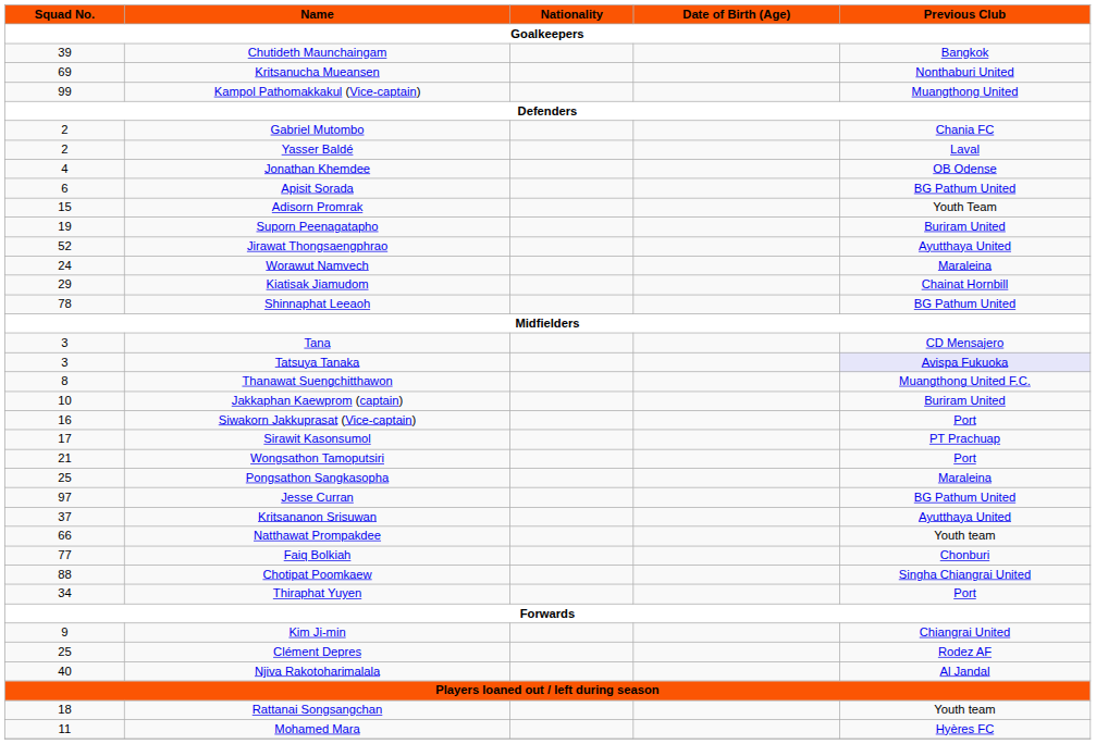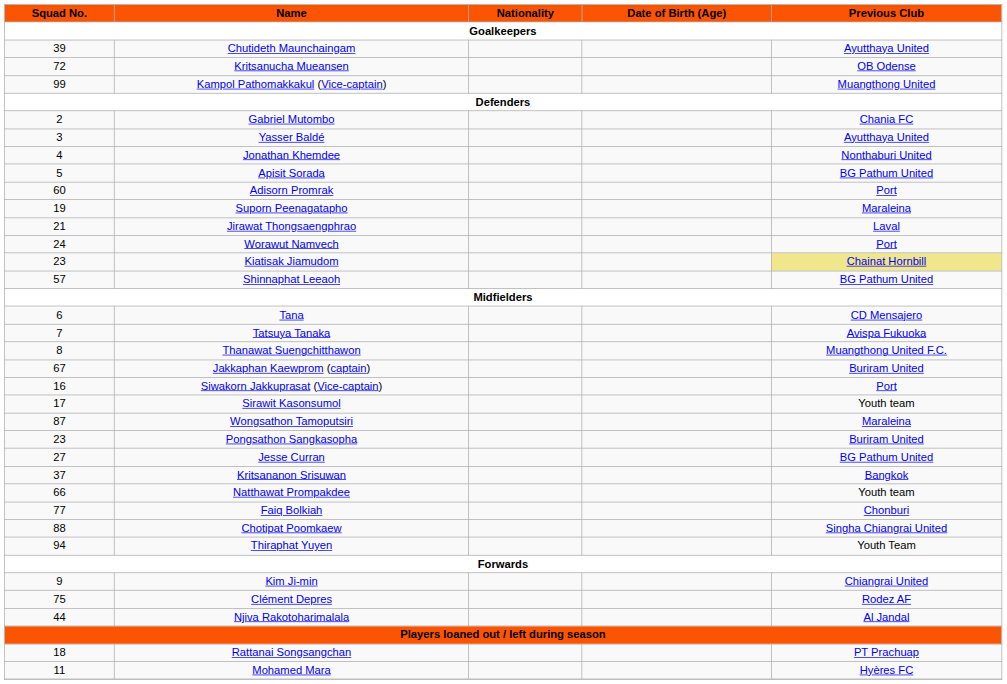 <table class="wikitable" style="text-align:center; font-size:100%; width:90%;">
 <tr>
 <th style="background:#fb5503; color:black; text-align:center;">Squad No.</th>
 <th style="background:#fb5503; color:black; text-align:center;">Name</th>
 <th style="background:#fb5503; color:black; text-align:center;">Nationality</th>
 <th style="background:#fb5503; color:black; text-align:center;">Date of Birth (Age)</th>
 <th style="background:#fb5503; color:black; text-align:center;">Previous Club</th>
 </tr>
 <tr>
 <th colspan="8" style="background:white; color:black; text-align:center">Goalkeepers</th>
 </tr>
 <tr>
 <td>39</td>
 <td><a href='#'>Chutideth Maunchaingam</a></td>
 <td></td>
 <td></td>
-<td> <a href='#'>Bangkok</a></td>
+<td> <a href='#'>Ayutthaya United</a></td>
 </tr>
 <tr>
-<td>69</td>
+<td>72</td>
 <td><a href='#'>Kritsanucha Mueansen</a></td>
 <td></td>
 <td></td>
-<td> <a href='#'>Nonthaburi United</a></td>
+<td> <a href='#'>OB Odense</a></td>
 </tr>
 <tr>
 <td>99</td>
 <td><a href='#'>Kampol Pathomakkakul</a> (<a href='#'>Vice-captain</a>)</td>
 <td></td>
 <td></td>
 <td> <a href='#'>Muangthong United</a></td>
 </tr>
 <tr>
 <th colspan="8" style="background:white; color:black; text-align:center">Defenders</th>
 </tr>
 <tr>
 <td>2</td>
 <td><a href='#'>Gabriel Mutombo</a></td>
 <td></td>
 <td></td>
 <td> <a href='#'>Chania FC</a></td>
 </tr>
 <tr>
-<td>2</td>
+<td>3</td>
 <td><a href='#'>Yasser Baldé</a></td>
 <td></td>
 <td></td>
-<td> <a href='#'>Laval</a></td>
+<td> <a href='#'>Ayutthaya United</a></td>
 </tr>
 <tr>
 <td>4</td>
 <td><a href='#'>Jonathan Khemdee</a></td>
 <td></td>
 <td></td>
-<td> <a href='#'>OB Odense</a></td>
+<td> <a href='#'>Nonthaburi United</a></td>
 </tr>
 <tr>
-<td>6</td>
+<td>5</td>
 <td><a href='#'>Apisit Sorada</a></td>
 <td></td>
 <td></td>
 <td> <a href='#'>BG Pathum United</a></td>
 </tr>
 <tr>
-<td>15</td>
+<td>60</td>
 <td><a href='#'>Adisorn Promrak</a></td>
 <td></td>
 <td></td>
-<td>Youth Team</td>
+<td> <a href='#'>Port</a></td>
 </tr>
 <tr>
 <td>19</td>
 <td><a href='#'>Suporn Peenagatapho</a></td>
 <td></td>
 <td></td>
-<td> <a href='#'>Buriram United</a></td>
+<td> <a href='#'>Maraleina</a></td>
 </tr>
 <tr>
-<td>52</td>
+<td>21</td>
 <td><a href='#'>Jirawat Thongsaengphrao</a></td>
 <td></td>
 <td></td>
-<td> <a href='#'>Ayutthaya United</a></td>
+<td> <a href='#'>Laval</a></td>
 </tr>
 <tr>
 <td>24</td>
 <td><a href='#'>Worawut Namvech</a></td>
 <td></td>
 <td></td>
-<td> <a href='#'>Maraleina</a></td>
+<td> <a href='#'>Port</a></td>
 </tr>
 <tr>
-<td>29</td>
+<td>23</td>
 <td><a href='#'>Kiatisak Jiamudom</a></td>
 <td></td>
 <td></td>
-<td> <a href='#'>Chainat Hornbill</a></td>
+<td style="background: khaki;"> <a href='#'>Chainat Hornbill</a></td>
 </tr>
 <tr>
-<td>78</td>
+<td>57</td>
 <td><a href='#'>Shinnaphat Leeaoh</a></td>
 <td></td>
 <td></td>
 <td> <a href='#'>BG Pathum United</a></td>
 </tr>
 <tr>
 <th colspan="8" style="background:white; color:black; text-align:center">Midfielders</th>
 </tr>
 <tr>
-<td>3</td>
+<td>6</td>
 <td><a href='#'>Tana</a></td>
 <td></td>
 <td></td>
 <td> <a href='#'>CD Mensajero</a></td>
 </tr>
 <tr>
-<td>3</td>
+<td>7</td>
 <td><a href='#'>Tatsuya Tanaka</a></td>
 <td></td>
 <td></td>
-<td style="background: lavender;"> <a href='#'>Avispa Fukuoka</a></td>
+<td> <a href='#'>Avispa Fukuoka</a></td>
 </tr>
 <tr>
 <td>8</td>
 <td><a href='#'>Thanawat Suengchitthawon</a></td>
 <td></td>
 <td></td>
 <td> <a href='#'>Muangthong United F.C.</a></td>
 </tr>
 <tr>
-<td>10</td>
+<td>67</td>
 <td><a href='#'>Jakkaphan Kaewprom</a> (<a href='#'>captain</a>)</td>
 <td></td>
 <td></td>
 <td> <a href='#'>Buriram United</a></td>
 </tr>
 <tr>
 <td>16</td>
 <td><a href='#'>Siwakorn Jakkuprasat</a> (<a href='#'>Vice-captain</a>)</td>
 <td></td>
 <td></td>
 <td> <a href='#'>Port</a></td>
 </tr>
 <tr>
 <td>17</td>
 <td><a href='#'>Sirawit Kasonsumol</a></td>
 <td></td>
 <td></td>
-<td> <a href='#'>PT Prachuap</a></td>
+<td>Youth team</td>
 </tr>
 <tr>
-<td>21</td>
+<td>87</td>
 <td><a href='#'>Wongsathon Tamoputsiri</a></td>
-<td></td>
-<td></td>
-<td> <a href='#'>Port</a></td>
-</tr>
-<tr>
-<td>25</td>
-<td><a href='#'>Pongsathon Sangkasopha</a></td>
 <td></td>
 <td></td>
 <td> <a href='#'>Maraleina</a></td>
 </tr>
 <tr>
-<td>97</td>
+<td>23</td>
+<td><a href='#'>Pongsathon Sangkasopha</a></td>
+<td></td>
+<td></td>
+<td> <a href='#'>Buriram United</a></td>
+</tr>
+<tr>
+<td>27</td>
 <td><a href='#'>Jesse Curran</a></td>
 <td></td>
 <td></td>
 <td> <a href='#'>BG Pathum United</a></td>
 </tr>
 <tr>
 <td>37</td>
 <td><a href='#'>Kritsananon Srisuwan</a></td>
 <td></td>
 <td></td>
-<td> <a href='#'>Ayutthaya United</a></td>
+<td> <a href='#'>Bangkok</a></td>
 </tr>
 <tr>
 <td>66</td>
 <td><a href='#'>Natthawat Prompakdee</a></td>
 <td></td>
 <td></td>
 <td>Youth team</td>
 </tr>
 <tr>
 <td>77</td>
 <td><a href='#'>Faiq Bolkiah</a></td>
 <td></td>
 <td></td>
 <td> <a href='#'>Chonburi</a></td>
 </tr>
 <tr>
 <td>88</td>
 <td><a href='#'>Chotipat Poomkaew</a></td>
 <td></td>
 <td></td>
 <td> <a href='#'>Singha Chiangrai United</a></td>
 </tr>
 <tr>
-<td>34</td>
+<td>94</td>
 <td><a href='#'>Thiraphat Yuyen</a></td>
 <td></td>
 <td></td>
-<td> <a href='#'>Port</a></td>
+<td>Youth Team</td>
 </tr>
 <tr>
 <th colspan="8" style="background:white; color:black; text-align:center">Forwards</th>
 </tr>
 <tr>
 <td>9</td>
 <td><a href='#'>Kim Ji-min</a></td>
 <td></td>
 <td></td>
 <td> <a href='#'>Chiangrai United</a></td>
 </tr>
 <tr>
-<td>25</td>
+<td>75</td>
 <td><a href='#'>Clément Depres</a></td>
 <td></td>
 <td></td>
 <td> <a href='#'>Rodez AF</a></td>
 </tr>
 <tr>
-<td>40</td>
+<td>44</td>
 <td><a href='#'>Njiva Rakotoharimalala</a></td>
 <td></td>
 <td></td>
 <td> <a href='#'>Al Jandal</a></td>
 </tr>
 <tr>
 <th colspan="8" style="background:#fb5503; color:black; text-align:center">Players loaned out / left during season</th>
 </tr>
 <tr>
 <td>18</td>
 <td><a href='#'>Rattanai Songsangchan</a></td>
 <td></td>
 <td></td>
-<td>Youth team</td>
+<td> <a href='#'>PT Prachuap</a></td>
 </tr>
 <tr>
 <td>11</td>
 <td><a href='#'>Mohamed Mara</a></td>
 <td></td>
 <td></td>
 <td> <a href='#'>Hyères FC</a></td>
 </tr>
 <tr>
 </tr>
 </table>
